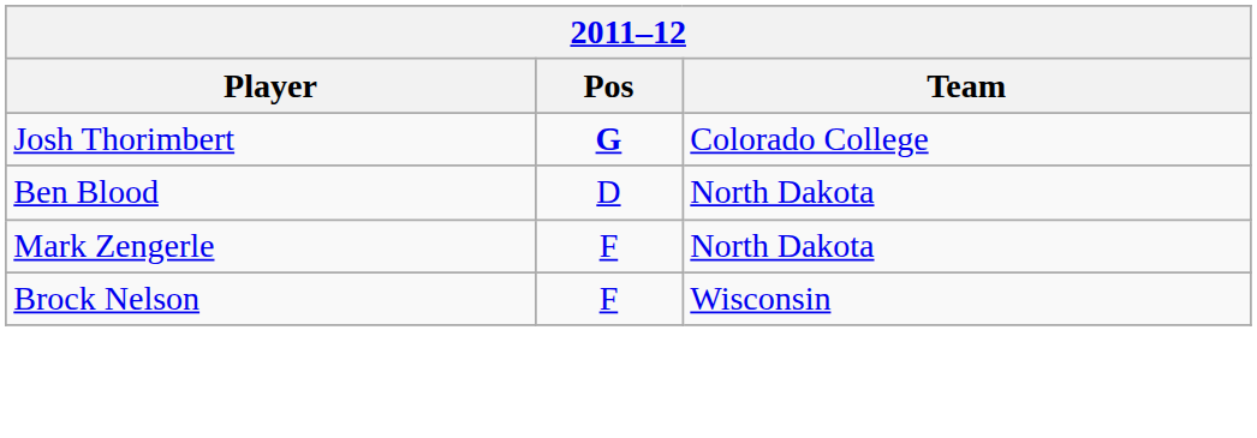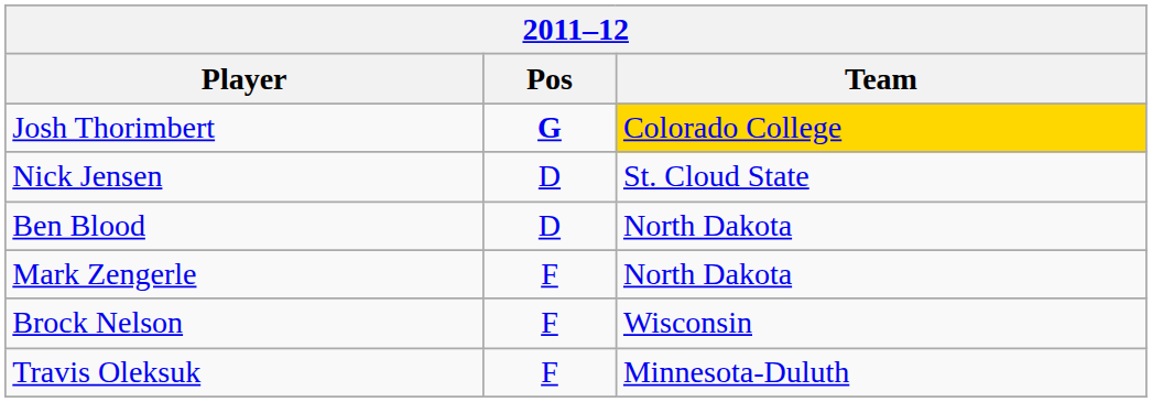 <table class="wikitable" width=95%>
 <tr>
 <th colspan=3><a href='#'>2011–12</a></th>
 </tr>
 <tr>
 <th>Player</th>
 <th>Pos</th>
 <th>Team</th>
 </tr>
 <tr>
 <td><a href='#'>Josh Thorimbert</a></td>
 <td align=center><strong><a href='#'>G</a></strong></td>
-<td><a href='#'>Colorado College</a></td>
+<td style="background: gold;"><a href='#'>Colorado College</a></td>
+</tr>
+<tr>
+<td><a href='#'>Nick Jensen</a></td>
+<td align=center><a href='#'>D</a></td>
+<td><a href='#'>St. Cloud State</a></td>
 </tr>
 <tr>
 <td><a href='#'>Ben Blood</a></td>
 <td align=center><a href='#'>D</a></td>
 <td><a href='#'>North Dakota</a></td>
 </tr>
 <tr>
 <td><a href='#'>Mark Zengerle</a></td>
 <td align=center><a href='#'>F</a></td>
 <td><a href='#'>North Dakota</a></td>
 </tr>
 <tr>
 <td><a href='#'>Brock Nelson</a></td>
 <td align=center><a href='#'>F</a></td>
 <td><a href='#'>Wisconsin</a></td>
 </tr>
+<tr>
+<td><a href='#'>Travis Oleksuk</a></td>
+<td align=center><a href='#'>F</a></td>
+<td><a href='#'>Minnesota-Duluth</a></td>
+</tr>
 </table>
